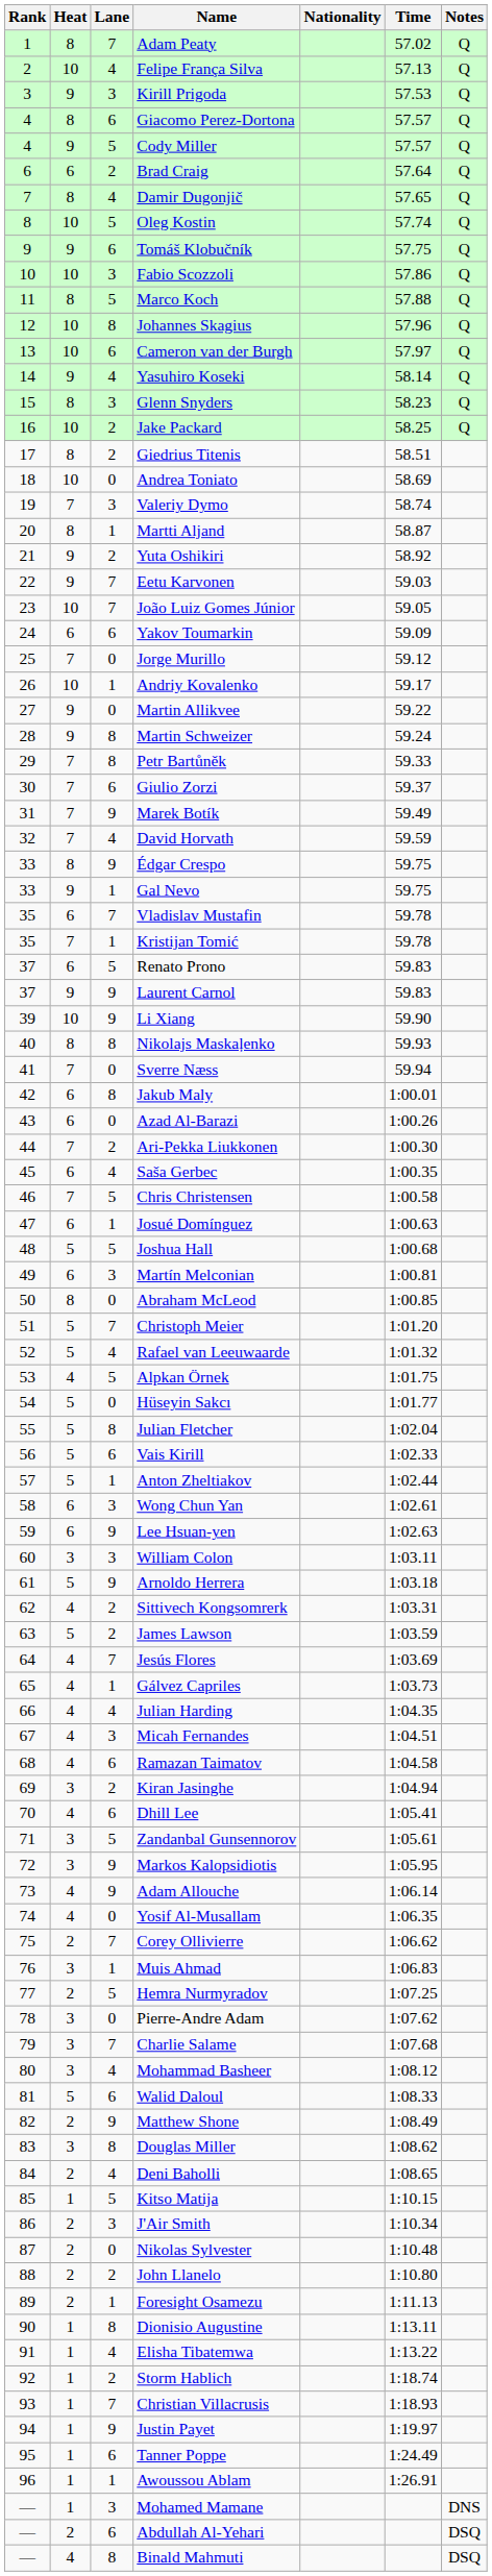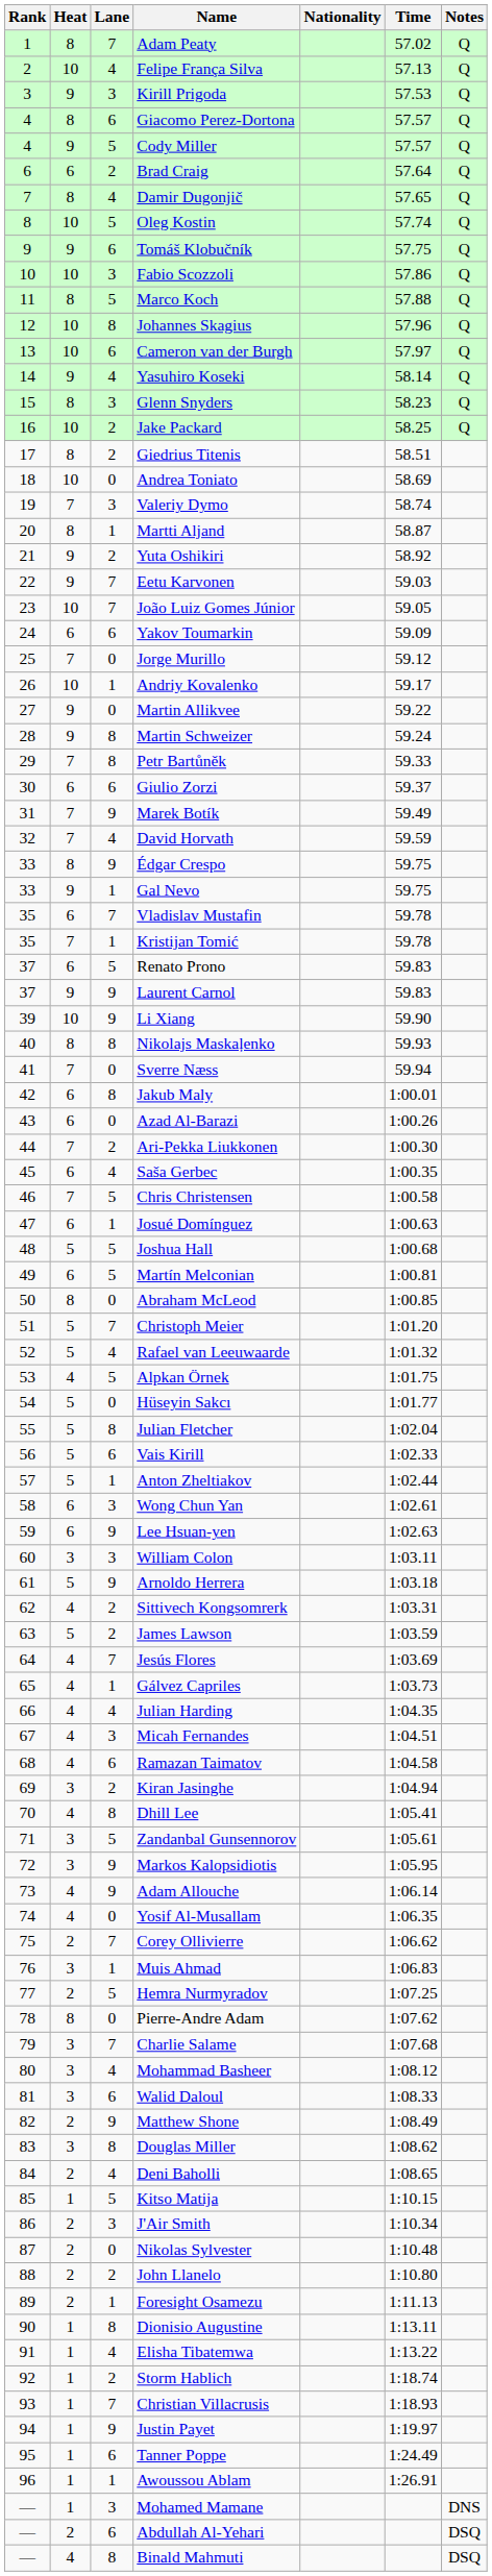 <table class="wikitable sortable" style="text-align:center">
 <tr>
 <th>Rank</th>
 <th>Heat</th>
 <th>Lane</th>
 <th>Name</th>
 <th>Nationality</th>
 <th>Time</th>
 <th>Notes</th>
 </tr>
 <tr bgcolor=ccffcc>
 <td>1</td>
 <td>8</td>
 <td>7</td>
 <td align=left><a href='#'>Adam Peaty</a></td>
 <td align=left></td>
 <td>57.02</td>
 <td>Q</td>
 </tr>
 <tr bgcolor=ccffcc>
 <td>2</td>
 <td>10</td>
 <td>4</td>
 <td align=left><a href='#'>Felipe França Silva</a></td>
 <td align=left></td>
 <td>57.13</td>
 <td>Q</td>
 </tr>
 <tr bgcolor=ccffcc>
 <td>3</td>
 <td>9</td>
 <td>3</td>
 <td align=left><a href='#'>Kirill Prigoda</a></td>
 <td align=left></td>
 <td>57.53</td>
 <td>Q</td>
 </tr>
 <tr bgcolor=ccffcc>
 <td>4</td>
 <td>8</td>
 <td>6</td>
 <td align=left><a href='#'>Giacomo Perez-Dortona</a></td>
 <td align=left></td>
 <td>57.57</td>
 <td>Q</td>
 </tr>
 <tr bgcolor=ccffcc>
 <td>4</td>
 <td>9</td>
 <td>5</td>
 <td align=left><a href='#'>Cody Miller</a></td>
 <td align=left></td>
 <td>57.57</td>
 <td>Q</td>
 </tr>
 <tr bgcolor=ccffcc>
 <td>6</td>
 <td>6</td>
 <td>2</td>
 <td align=left><a href='#'>Brad Craig</a></td>
 <td align=left></td>
 <td>57.64</td>
 <td>Q</td>
 </tr>
 <tr bgcolor=ccffcc>
 <td>7</td>
 <td>8</td>
 <td>4</td>
 <td align=left><a href='#'>Damir Dugonjič</a></td>
 <td align=left></td>
 <td>57.65</td>
 <td>Q</td>
 </tr>
 <tr bgcolor=ccffcc>
 <td>8</td>
 <td>10</td>
 <td>5</td>
 <td align=left><a href='#'>Oleg Kostin</a></td>
 <td align=left></td>
 <td>57.74</td>
 <td>Q</td>
 </tr>
 <tr bgcolor=ccffcc>
 <td>9</td>
 <td>9</td>
 <td>6</td>
 <td align=left><a href='#'>Tomáš Klobučník</a></td>
 <td align=left></td>
 <td>57.75</td>
 <td>Q</td>
 </tr>
 <tr bgcolor=ccffcc>
 <td>10</td>
 <td>10</td>
 <td>3</td>
 <td align=left><a href='#'>Fabio Scozzoli</a></td>
 <td align=left></td>
 <td>57.86</td>
 <td>Q</td>
 </tr>
 <tr bgcolor=ccffcc>
 <td>11</td>
 <td>8</td>
 <td>5</td>
 <td align=left><a href='#'>Marco Koch</a></td>
 <td align=left></td>
 <td>57.88</td>
 <td>Q</td>
 </tr>
 <tr bgcolor=ccffcc>
 <td>12</td>
 <td>10</td>
 <td>8</td>
 <td align=left><a href='#'>Johannes Skagius</a></td>
 <td align=left></td>
 <td>57.96</td>
 <td>Q</td>
 </tr>
 <tr bgcolor=ccffcc>
 <td>13</td>
 <td>10</td>
 <td>6</td>
 <td align=left><a href='#'>Cameron van der Burgh</a></td>
 <td align=left></td>
 <td>57.97</td>
 <td>Q</td>
 </tr>
 <tr bgcolor=ccffcc>
 <td>14</td>
 <td>9</td>
 <td>4</td>
 <td align=left><a href='#'>Yasuhiro Koseki</a></td>
 <td align=left></td>
 <td>58.14</td>
 <td>Q</td>
 </tr>
 <tr bgcolor=ccffcc>
 <td>15</td>
 <td>8</td>
 <td>3</td>
 <td align=left><a href='#'>Glenn Snyders</a></td>
 <td align=left></td>
 <td>58.23</td>
 <td>Q</td>
 </tr>
 <tr bgcolor=ccffcc>
 <td>16</td>
 <td>10</td>
 <td>2</td>
 <td align=left><a href='#'>Jake Packard</a></td>
 <td align=left></td>
 <td>58.25</td>
 <td>Q</td>
 </tr>
 <tr>
 <td>17</td>
 <td>8</td>
 <td>2</td>
 <td align=left><a href='#'>Giedrius Titenis</a></td>
 <td align=left></td>
 <td>58.51</td>
 <td></td>
 </tr>
 <tr>
 <td>18</td>
 <td>10</td>
 <td>0</td>
 <td align=left><a href='#'>Andrea Toniato</a></td>
 <td align=left></td>
 <td>58.69</td>
 <td></td>
 </tr>
 <tr>
 <td>19</td>
 <td>7</td>
 <td>3</td>
 <td align=left><a href='#'>Valeriy Dymo</a></td>
 <td align=left></td>
 <td>58.74</td>
 <td></td>
 </tr>
 <tr>
 <td>20</td>
 <td>8</td>
 <td>1</td>
 <td align=left><a href='#'>Martti Aljand</a></td>
 <td align=left></td>
 <td>58.87</td>
 <td></td>
 </tr>
 <tr>
 <td>21</td>
 <td>9</td>
 <td>2</td>
 <td align=left><a href='#'>Yuta Oshikiri</a></td>
 <td align=left></td>
 <td>58.92</td>
 <td></td>
 </tr>
 <tr>
 <td>22</td>
 <td>9</td>
 <td>7</td>
 <td align=left><a href='#'>Eetu Karvonen</a></td>
 <td align=left></td>
 <td>59.03</td>
 <td></td>
 </tr>
 <tr>
 <td>23</td>
 <td>10</td>
 <td>7</td>
 <td align=left><a href='#'>João Luiz Gomes Júnior</a></td>
 <td align=left></td>
 <td>59.05</td>
 <td></td>
 </tr>
 <tr>
 <td>24</td>
 <td>6</td>
 <td>6</td>
 <td align=left><a href='#'>Yakov Toumarkin</a></td>
 <td align=left></td>
 <td>59.09</td>
 <td></td>
 </tr>
 <tr>
 <td>25</td>
 <td>7</td>
 <td>0</td>
 <td align=left><a href='#'>Jorge Murillo</a></td>
 <td align=left></td>
 <td>59.12</td>
 <td></td>
 </tr>
 <tr>
 <td>26</td>
 <td>10</td>
 <td>1</td>
 <td align=left><a href='#'>Andriy Kovalenko</a></td>
 <td align=left></td>
 <td>59.17</td>
 <td></td>
 </tr>
 <tr>
 <td>27</td>
 <td>9</td>
 <td>0</td>
 <td align=left><a href='#'>Martin Allikvee</a></td>
 <td align=left></td>
 <td>59.22</td>
 <td></td>
 </tr>
 <tr>
 <td>28</td>
 <td>9</td>
 <td>8</td>
 <td align=left><a href='#'>Martin Schweizer</a></td>
 <td align=left></td>
 <td>59.24</td>
 <td></td>
 </tr>
 <tr>
 <td>29</td>
 <td>7</td>
 <td>8</td>
 <td align=left><a href='#'>Petr Bartůněk</a></td>
 <td align=left></td>
 <td>59.33</td>
 <td></td>
 </tr>
 <tr>
 <td>30</td>
-<td>7</td>
+<td>6</td>
 <td>6</td>
 <td align=left><a href='#'>Giulio Zorzi</a></td>
 <td align=left></td>
 <td>59.37</td>
 <td></td>
 </tr>
 <tr>
 <td>31</td>
 <td>7</td>
 <td>9</td>
 <td align=left><a href='#'>Marek Botík</a></td>
 <td align=left></td>
 <td>59.49</td>
 <td></td>
 </tr>
 <tr>
 <td>32</td>
 <td>7</td>
 <td>4</td>
 <td align=left><a href='#'>David Horvath</a></td>
 <td align=left></td>
 <td>59.59</td>
 <td></td>
 </tr>
 <tr>
 <td>33</td>
 <td>8</td>
 <td>9</td>
 <td align=left><a href='#'>Édgar Crespo</a></td>
 <td align=left></td>
 <td>59.75</td>
 <td></td>
 </tr>
 <tr>
 <td>33</td>
 <td>9</td>
 <td>1</td>
 <td align=left><a href='#'>Gal Nevo</a></td>
 <td align=left></td>
 <td>59.75</td>
 <td></td>
 </tr>
 <tr>
 <td>35</td>
 <td>6</td>
 <td>7</td>
 <td align=left><a href='#'>Vladislav Mustafin</a></td>
 <td align=left></td>
 <td>59.78</td>
 <td></td>
 </tr>
 <tr>
 <td>35</td>
 <td>7</td>
 <td>1</td>
 <td align=left><a href='#'>Kristijan Tomić</a></td>
 <td align=left></td>
 <td>59.78</td>
 <td></td>
 </tr>
 <tr>
 <td>37</td>
 <td>6</td>
 <td>5</td>
 <td align=left>Renato Prono</td>
 <td align=left></td>
 <td>59.83</td>
 <td></td>
 </tr>
 <tr>
 <td>37</td>
 <td>9</td>
 <td>9</td>
 <td align=left><a href='#'>Laurent Carnol</a></td>
 <td align=left></td>
 <td>59.83</td>
 <td></td>
 </tr>
 <tr>
 <td>39</td>
 <td>10</td>
 <td>9</td>
 <td align=left><a href='#'>Li Xiang</a></td>
 <td align=left></td>
 <td>59.90</td>
 <td></td>
 </tr>
 <tr>
 <td>40</td>
 <td>8</td>
 <td>8</td>
 <td align=left><a href='#'>Nikolajs Maskaļenko</a></td>
 <td align=left></td>
 <td>59.93</td>
 <td></td>
 </tr>
 <tr>
 <td>41</td>
 <td>7</td>
 <td>0</td>
 <td align=left><a href='#'>Sverre Næss</a></td>
 <td align=left></td>
 <td>59.94</td>
 <td></td>
 </tr>
 <tr>
 <td>42</td>
 <td>6</td>
 <td>8</td>
 <td align=left><a href='#'>Jakub Maly</a></td>
 <td align=left></td>
 <td>1:00.01</td>
 <td></td>
 </tr>
 <tr>
 <td>43</td>
 <td>6</td>
 <td>0</td>
 <td align=left><a href='#'>Azad Al-Barazi</a></td>
 <td align=left></td>
 <td>1:00.26</td>
 <td></td>
 </tr>
 <tr>
 <td>44</td>
 <td>7</td>
 <td>2</td>
 <td align=left><a href='#'>Ari-Pekka Liukkonen</a></td>
 <td align=left></td>
 <td>1:00.30</td>
 <td></td>
 </tr>
 <tr>
 <td>45</td>
 <td>6</td>
 <td>4</td>
 <td align=left><a href='#'>Saša Gerbec</a></td>
 <td align=left></td>
 <td>1:00.35</td>
 <td></td>
 </tr>
 <tr>
 <td>46</td>
 <td>7</td>
 <td>5</td>
 <td align=left><a href='#'>Chris Christensen</a></td>
 <td align=left></td>
 <td>1:00.58</td>
 <td></td>
 </tr>
 <tr>
 <td>47</td>
 <td>6</td>
 <td>1</td>
 <td align=left><a href='#'>Josué Domínguez</a></td>
 <td align=left></td>
 <td>1:00.63</td>
 <td></td>
 </tr>
 <tr>
 <td>48</td>
 <td>5</td>
 <td>5</td>
 <td align=left><a href='#'>Joshua Hall</a></td>
 <td align=left></td>
 <td>1:00.68</td>
 <td></td>
 </tr>
 <tr>
 <td>49</td>
 <td>6</td>
-<td>3</td>
+<td>5</td>
 <td align=left><a href='#'>Martín Melconian</a></td>
 <td align=left></td>
 <td>1:00.81</td>
 <td></td>
 </tr>
 <tr>
 <td>50</td>
 <td>8</td>
 <td>0</td>
 <td align=left><a href='#'>Abraham McLeod</a></td>
 <td align=left></td>
 <td>1:00.85</td>
 <td></td>
 </tr>
 <tr>
 <td>51</td>
 <td>5</td>
 <td>7</td>
 <td align=left><a href='#'>Christoph Meier</a></td>
 <td align=left></td>
 <td>1:01.20</td>
 <td></td>
 </tr>
 <tr>
 <td>52</td>
 <td>5</td>
 <td>4</td>
 <td align=left><a href='#'>Rafael van Leeuwaarde</a></td>
 <td align=left></td>
 <td>1:01.32</td>
 <td></td>
 </tr>
 <tr>
 <td>53</td>
 <td>4</td>
 <td>5</td>
 <td align=left><a href='#'>Alpkan Örnek</a></td>
 <td align=left></td>
 <td>1:01.75</td>
 <td></td>
 </tr>
 <tr>
 <td>54</td>
 <td>5</td>
 <td>0</td>
 <td align=left><a href='#'>Hüseyin Sakcı</a></td>
 <td align=left></td>
 <td>1:01.77</td>
 <td></td>
 </tr>
 <tr>
 <td>55</td>
 <td>5</td>
 <td>8</td>
 <td align=left><a href='#'>Julian Fletcher</a></td>
 <td align=left></td>
 <td>1:02.04</td>
 <td></td>
 </tr>
 <tr>
 <td>56</td>
 <td>5</td>
 <td>6</td>
 <td align=left><a href='#'>Vais Kirill</a></td>
 <td align=left></td>
 <td>1:02.33</td>
 <td></td>
 </tr>
 <tr>
 <td>57</td>
 <td>5</td>
 <td>1</td>
 <td align=left><a href='#'>Anton Zheltiakov</a></td>
 <td align=left></td>
 <td>1:02.44</td>
 <td></td>
 </tr>
 <tr>
 <td>58</td>
 <td>6</td>
 <td>3</td>
 <td align=left><a href='#'>Wong Chun Yan</a></td>
 <td align=left></td>
 <td>1:02.61</td>
 <td></td>
 </tr>
 <tr>
 <td>59</td>
 <td>6</td>
 <td>9</td>
 <td align=left><a href='#'>Lee Hsuan-yen</a></td>
 <td align=left></td>
 <td>1:02.63</td>
 <td></td>
 </tr>
 <tr>
 <td>60</td>
 <td>3</td>
 <td>3</td>
 <td align=left><a href='#'>William Colon</a></td>
 <td align=left></td>
 <td>1:03.11</td>
 <td></td>
 </tr>
 <tr>
 <td>61</td>
 <td>5</td>
 <td>9</td>
 <td align=left><a href='#'>Arnoldo Herrera</a></td>
 <td align=left></td>
 <td>1:03.18</td>
 <td></td>
 </tr>
 <tr>
 <td>62</td>
 <td>4</td>
 <td>2</td>
 <td align=left><a href='#'>Sittivech Kongsomrerk</a></td>
 <td align=left></td>
 <td>1:03.31</td>
 <td></td>
 </tr>
 <tr>
 <td>63</td>
 <td>5</td>
 <td>2</td>
 <td align=left><a href='#'>James Lawson</a></td>
 <td align=left></td>
 <td>1:03.59</td>
 <td></td>
 </tr>
 <tr>
 <td>64</td>
 <td>4</td>
 <td>7</td>
 <td align=left><a href='#'>Jesús Flores</a></td>
 <td align=left></td>
 <td>1:03.69</td>
 <td></td>
 </tr>
 <tr>
 <td>65</td>
 <td>4</td>
 <td>1</td>
 <td align=left><a href='#'>Gálvez Capriles</a></td>
 <td align=left></td>
 <td>1:03.73</td>
 <td></td>
 </tr>
 <tr>
 <td>66</td>
 <td>4</td>
 <td>4</td>
 <td align=left><a href='#'>Julian Harding</a></td>
 <td align=left></td>
 <td>1:04.35</td>
 <td></td>
 </tr>
 <tr>
 <td>67</td>
 <td>4</td>
 <td>3</td>
 <td align=left><a href='#'>Micah Fernandes</a></td>
 <td align=left></td>
 <td>1:04.51</td>
 <td></td>
 </tr>
 <tr>
 <td>68</td>
 <td>4</td>
 <td>6</td>
 <td align=left><a href='#'>Ramazan Taimatov</a></td>
 <td align=left></td>
 <td>1:04.58</td>
 <td></td>
 </tr>
 <tr>
 <td>69</td>
 <td>3</td>
 <td>2</td>
 <td align=left><a href='#'>Kiran Jasinghe</a></td>
 <td align=left></td>
 <td>1:04.94</td>
 <td></td>
 </tr>
 <tr>
 <td>70</td>
 <td>4</td>
-<td>6</td>
+<td>8</td>
 <td align=left><a href='#'>Dhill Lee</a></td>
 <td align=left></td>
 <td>1:05.41</td>
 <td></td>
 </tr>
 <tr>
 <td>71</td>
 <td>3</td>
 <td>5</td>
 <td align=left><a href='#'>Zandanbal Gunsennorov</a></td>
 <td align=left></td>
 <td>1:05.61</td>
 <td></td>
 </tr>
 <tr>
 <td>72</td>
 <td>3</td>
 <td>9</td>
 <td align=left><a href='#'>Markos Kalopsidiotis</a></td>
 <td align=left></td>
 <td>1:05.95</td>
 <td></td>
 </tr>
 <tr>
 <td>73</td>
 <td>4</td>
 <td>9</td>
 <td align=left><a href='#'>Adam Allouche</a></td>
 <td align=left></td>
 <td>1:06.14</td>
 <td></td>
 </tr>
 <tr>
 <td>74</td>
 <td>4</td>
 <td>0</td>
 <td align=left><a href='#'>Yosif Al-Musallam</a></td>
 <td align=left></td>
 <td>1:06.35</td>
 <td></td>
 </tr>
 <tr>
 <td>75</td>
 <td>2</td>
 <td>7</td>
 <td align=left><a href='#'>Corey Ollivierre</a></td>
 <td align=left></td>
 <td>1:06.62</td>
 <td></td>
 </tr>
 <tr>
 <td>76</td>
 <td>3</td>
 <td>1</td>
 <td align=left><a href='#'>Muis Ahmad</a></td>
 <td align=left></td>
 <td>1:06.83</td>
 <td></td>
 </tr>
 <tr>
 <td>77</td>
 <td>2</td>
 <td>5</td>
 <td align=left><a href='#'>Hemra Nurmyradov</a></td>
 <td align=left></td>
 <td>1:07.25</td>
 <td></td>
 </tr>
 <tr>
 <td>78</td>
-<td>3</td>
+<td>8</td>
 <td>0</td>
 <td align=left>Pierre-Andre Adam</td>
 <td align=left></td>
 <td>1:07.62</td>
 <td></td>
 </tr>
 <tr>
 <td>79</td>
 <td>3</td>
 <td>7</td>
 <td align=left><a href='#'>Charlie Salame</a></td>
 <td align=left></td>
 <td>1:07.68</td>
 <td></td>
 </tr>
 <tr>
 <td>80</td>
 <td>3</td>
 <td>4</td>
 <td align=left><a href='#'>Mohammad Basheer</a></td>
 <td align=left></td>
 <td>1:08.12</td>
 <td></td>
 </tr>
 <tr>
 <td>81</td>
-<td>5</td>
+<td>3</td>
 <td>6</td>
 <td align=left><a href='#'>Walid Daloul</a></td>
 <td align=left></td>
 <td>1:08.33</td>
 <td></td>
 </tr>
 <tr>
 <td>82</td>
 <td>2</td>
 <td>9</td>
 <td align=left><a href='#'>Matthew Shone</a></td>
 <td align=left></td>
 <td>1:08.49</td>
 <td></td>
 </tr>
 <tr>
 <td>83</td>
 <td>3</td>
 <td>8</td>
 <td align=left><a href='#'>Douglas Miller</a></td>
 <td align=left></td>
 <td>1:08.62</td>
 <td></td>
 </tr>
 <tr>
 <td>84</td>
 <td>2</td>
 <td>4</td>
 <td align=left><a href='#'>Deni Baholli</a></td>
 <td align=left></td>
 <td>1:08.65</td>
 <td></td>
 </tr>
 <tr>
 <td>85</td>
 <td>1</td>
 <td>5</td>
 <td align=left><a href='#'>Kitso Matija</a></td>
 <td align=left></td>
 <td>1:10.15</td>
 <td></td>
 </tr>
 <tr>
 <td>86</td>
 <td>2</td>
 <td>3</td>
 <td align=left><a href='#'>J'Air Smith</a></td>
 <td align=left></td>
 <td>1:10.34</td>
 <td></td>
 </tr>
 <tr>
 <td>87</td>
 <td>2</td>
 <td>0</td>
 <td align=left><a href='#'>Nikolas Sylvester</a></td>
 <td align=left></td>
 <td>1:10.48</td>
 <td></td>
 </tr>
 <tr>
 <td>88</td>
 <td>2</td>
 <td>2</td>
 <td align=left><a href='#'>John Llanelo</a></td>
 <td align=left></td>
 <td>1:10.80</td>
 <td></td>
 </tr>
 <tr>
 <td>89</td>
 <td>2</td>
 <td>1</td>
 <td align=left><a href='#'>Foresight Osamezu</a></td>
 <td align=left></td>
 <td>1:11.13</td>
 <td></td>
 </tr>
 <tr>
 <td>90</td>
 <td>1</td>
 <td>8</td>
 <td align=left><a href='#'>Dionisio Augustine</a></td>
 <td align=left></td>
 <td>1:13.11</td>
 <td></td>
 </tr>
 <tr>
 <td>91</td>
 <td>1</td>
 <td>4</td>
 <td align=left><a href='#'>Elisha Tibatemwa</a></td>
 <td align=left></td>
 <td>1:13.22</td>
 <td></td>
 </tr>
 <tr>
 <td>92</td>
 <td>1</td>
 <td>2</td>
 <td align=left><a href='#'>Storm Hablich</a></td>
 <td align=left></td>
 <td>1:18.74</td>
 <td></td>
 </tr>
 <tr>
 <td>93</td>
 <td>1</td>
 <td>7</td>
 <td align=left><a href='#'>Christian Villacrusis</a></td>
 <td align=left></td>
 <td>1:18.93</td>
 <td></td>
 </tr>
 <tr>
 <td>94</td>
 <td>1</td>
 <td>9</td>
 <td align=left><a href='#'>Justin Payet</a></td>
 <td align=left></td>
 <td>1:19.97</td>
 <td></td>
 </tr>
 <tr>
 <td>95</td>
 <td>1</td>
 <td>6</td>
 <td align=left><a href='#'>Tanner Poppe</a></td>
 <td align=left></td>
 <td>1:24.49</td>
 <td></td>
 </tr>
 <tr>
 <td>96</td>
 <td>1</td>
 <td>1</td>
 <td align=left><a href='#'>Awoussou Ablam</a></td>
 <td align=left></td>
 <td>1:26.91</td>
 <td></td>
 </tr>
 <tr>
 <td>—</td>
 <td>1</td>
 <td>3</td>
 <td align=left><a href='#'>Mohamed Mamane</a></td>
 <td align=left></td>
 <td></td>
 <td>DNS</td>
 </tr>
 <tr>
 <td>—</td>
 <td>2</td>
 <td>6</td>
 <td align=left><a href='#'>Abdullah Al-Yehari</a></td>
 <td align=left></td>
 <td></td>
 <td>DSQ</td>
 </tr>
 <tr>
 <td>—</td>
 <td>4</td>
 <td>8</td>
 <td align=left><a href='#'>Binald Mahmuti</a></td>
 <td align=left></td>
 <td></td>
 <td>DSQ</td>
 </tr>
 </table>
